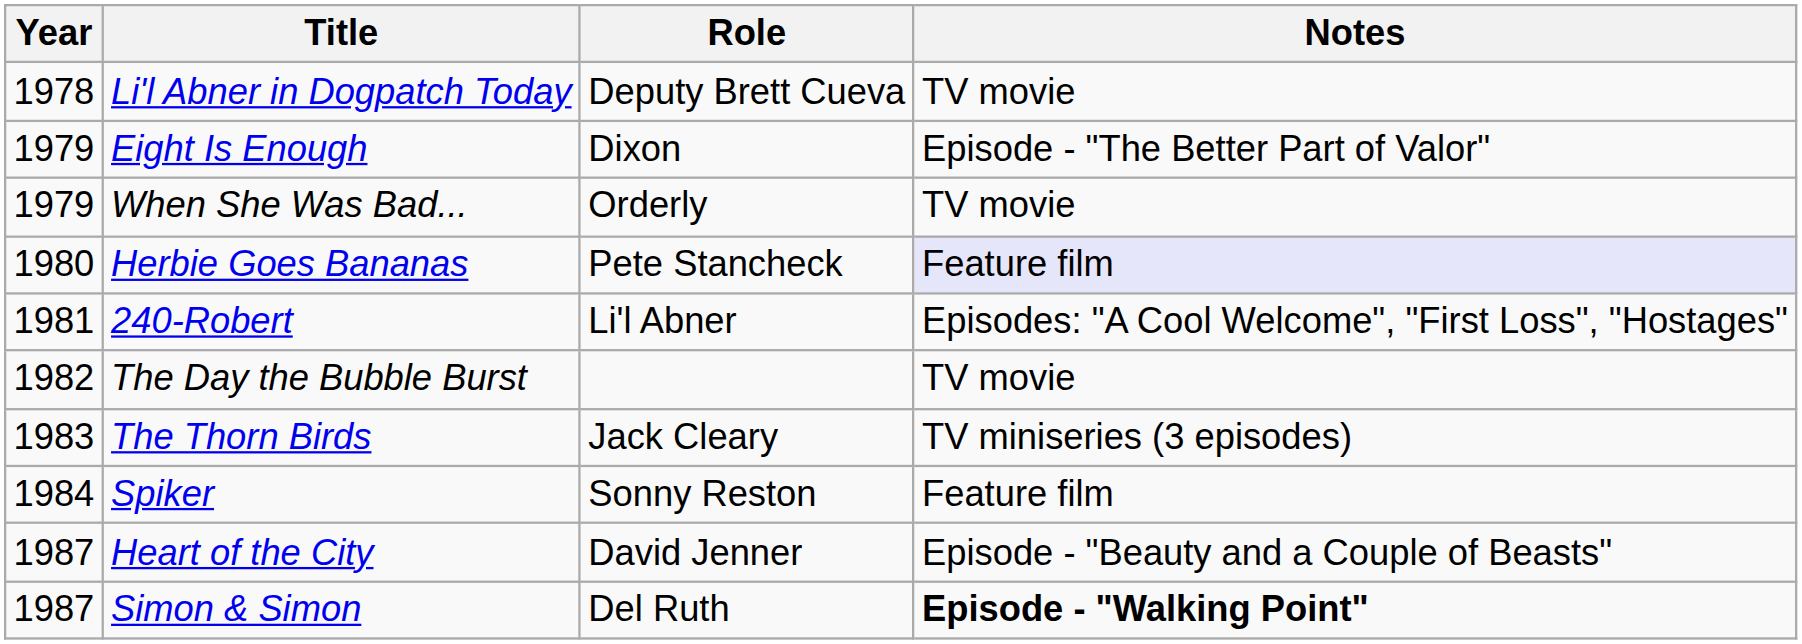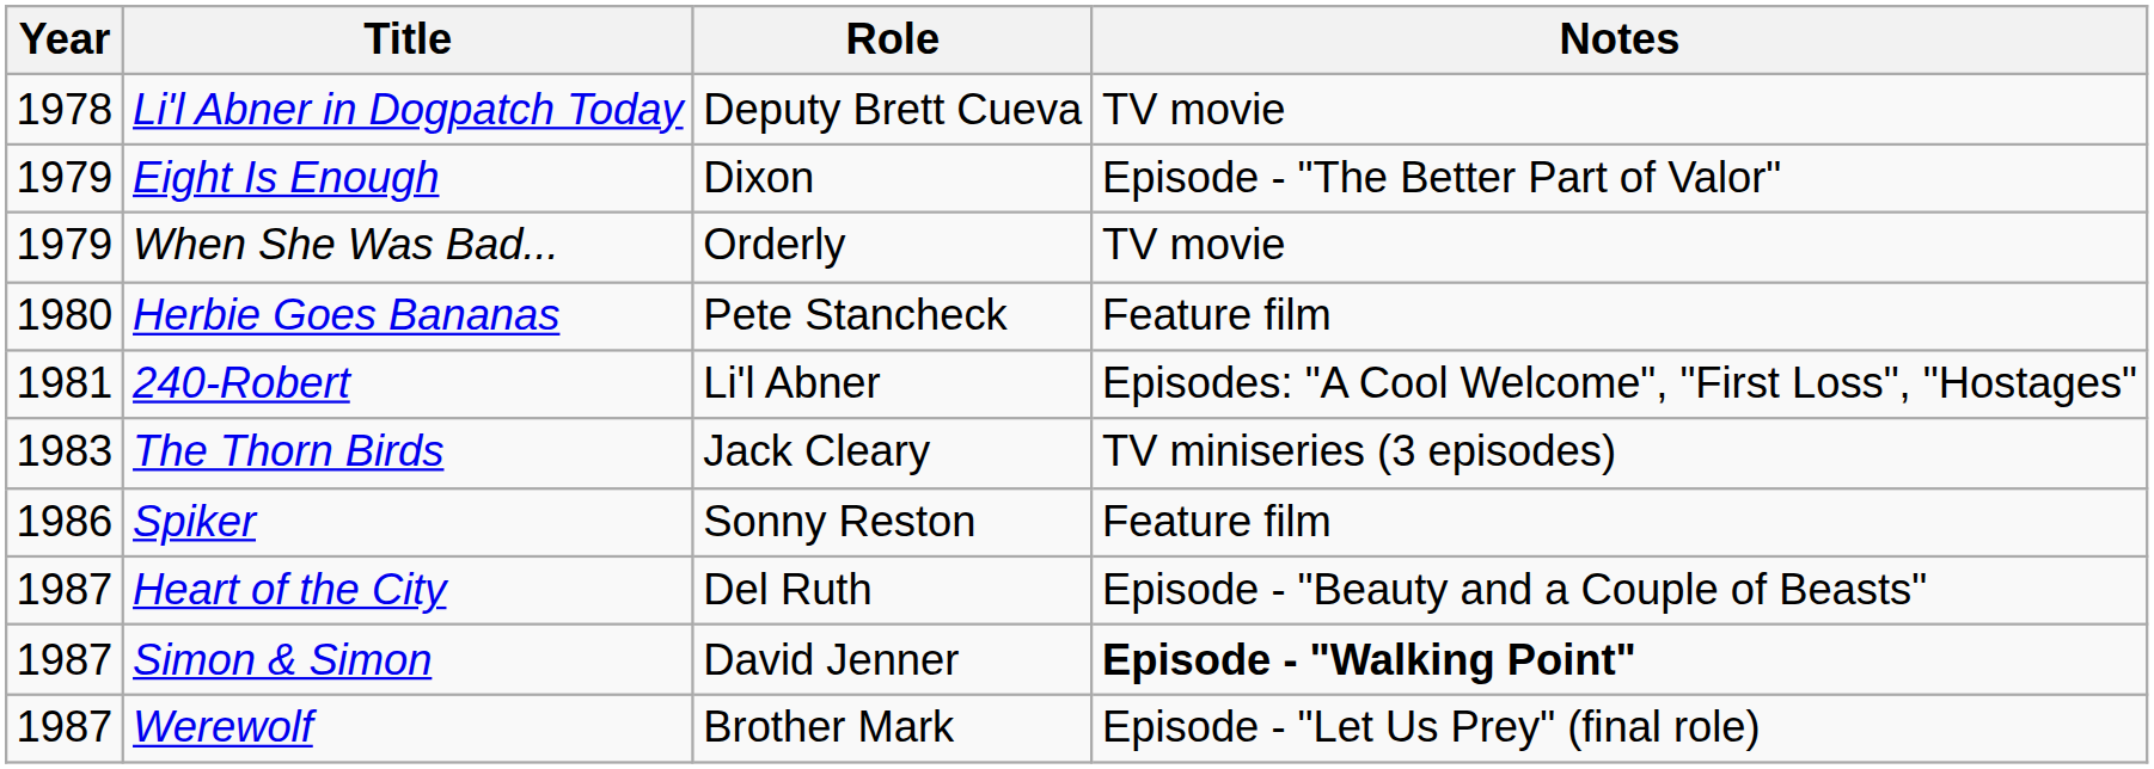 <table class="wikitable">
 <tr>
 <th>Year</th>
 <th>Title</th>
 <th>Role</th>
 <th>Notes</th>
 </tr>
 <tr>
 <td>1978</td>
 <td><em><a href='#'>Li'l Abner in Dogpatch Today</a></em></td>
 <td>Deputy Brett Cueva</td>
 <td>TV movie</td>
 </tr>
 <tr>
 <td>1979</td>
 <td><em><a href='#'>Eight Is Enough</a></em></td>
 <td>Dixon</td>
 <td>Episode - "The Better Part of Valor"</td>
 </tr>
 <tr>
 <td>1979</td>
 <td><em>When She Was Bad...</em></td>
 <td>Orderly</td>
 <td>TV movie</td>
 </tr>
 <tr>
 <td>1980</td>
 <td><em><a href='#'>Herbie Goes Bananas</a></em></td>
 <td>Pete Stancheck</td>
-<td style="background: lavender;">Feature film</td>
+<td>Feature film</td>
 </tr>
 <tr>
 <td>1981</td>
 <td><em><a href='#'>240-Robert</a></em></td>
 <td>Li'l Abner</td>
 <td>Episodes: "A Cool Welcome", "First Loss", "Hostages"</td>
 </tr>
 <tr>
-<td>1982</td>
-<td><em>The Day the Bubble Burst</em></td>
-<td></td>
-<td>TV movie</td>
-</tr>
-<tr>
 <td>1983</td>
 <td><em><a href='#'>The Thorn Birds</a></em></td>
 <td>Jack Cleary</td>
 <td>TV miniseries (3 episodes)</td>
 </tr>
 <tr>
-<td>1984</td>
+<td>1986</td>
 <td><em><a href='#'>Spiker</a></em></td>
 <td>Sonny Reston</td>
 <td>Feature film</td>
 </tr>
 <tr>
 <td>1987</td>
 <td><em><a href='#'>Heart of the City</a></em></td>
-<td>David Jenner</td>
+<td>Del Ruth</td>
 <td>Episode - "Beauty and a Couple of Beasts"</td>
 </tr>
 <tr>
 <td>1987</td>
 <td><em><a href='#'>Simon & Simon</a></em></td>
-<td>Del Ruth</td>
+<td>David Jenner</td>
 <td><strong>Episode - "Walking Point"</strong></td>
 </tr>
+<tr>
+<td>1987</td>
+<td><em><a href='#'>Werewolf</a></em></td>
+<td>Brother Mark</td>
+<td>Episode - "Let Us Prey" (final role)</td>
+</tr>
 </table>
